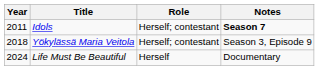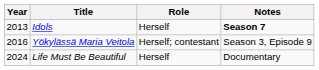 <table class="wikitable sortable">
 <tr>
 <th>Year</th>
 <th>Title</th>
 <th>Role</th>
 <th class="unsortable">Notes</th>
 </tr>
 <tr>
-<td>2011</td>
+<td>2013</td>
 <td><em><a href='#'>Idols</a></em></td>
-<td>Herself; contestant</td>
+<td>Herself</td>
 <td><strong>Season 7</strong></td>
 </tr>
 <tr>
-<td>2018</td>
+<td>2016</td>
 <td><em><a href='#'>Yökylässä Maria Veitola</a></em></td>
 <td>Herself; contestant</td>
 <td>Season 3, Episode 9</td>
 </tr>
 <tr>
 <td>2024</td>
 <td><em>Life Must Be Beautiful</em></td>
 <td>Herself</td>
 <td>Documentary</td>
 </tr>
 </table>
